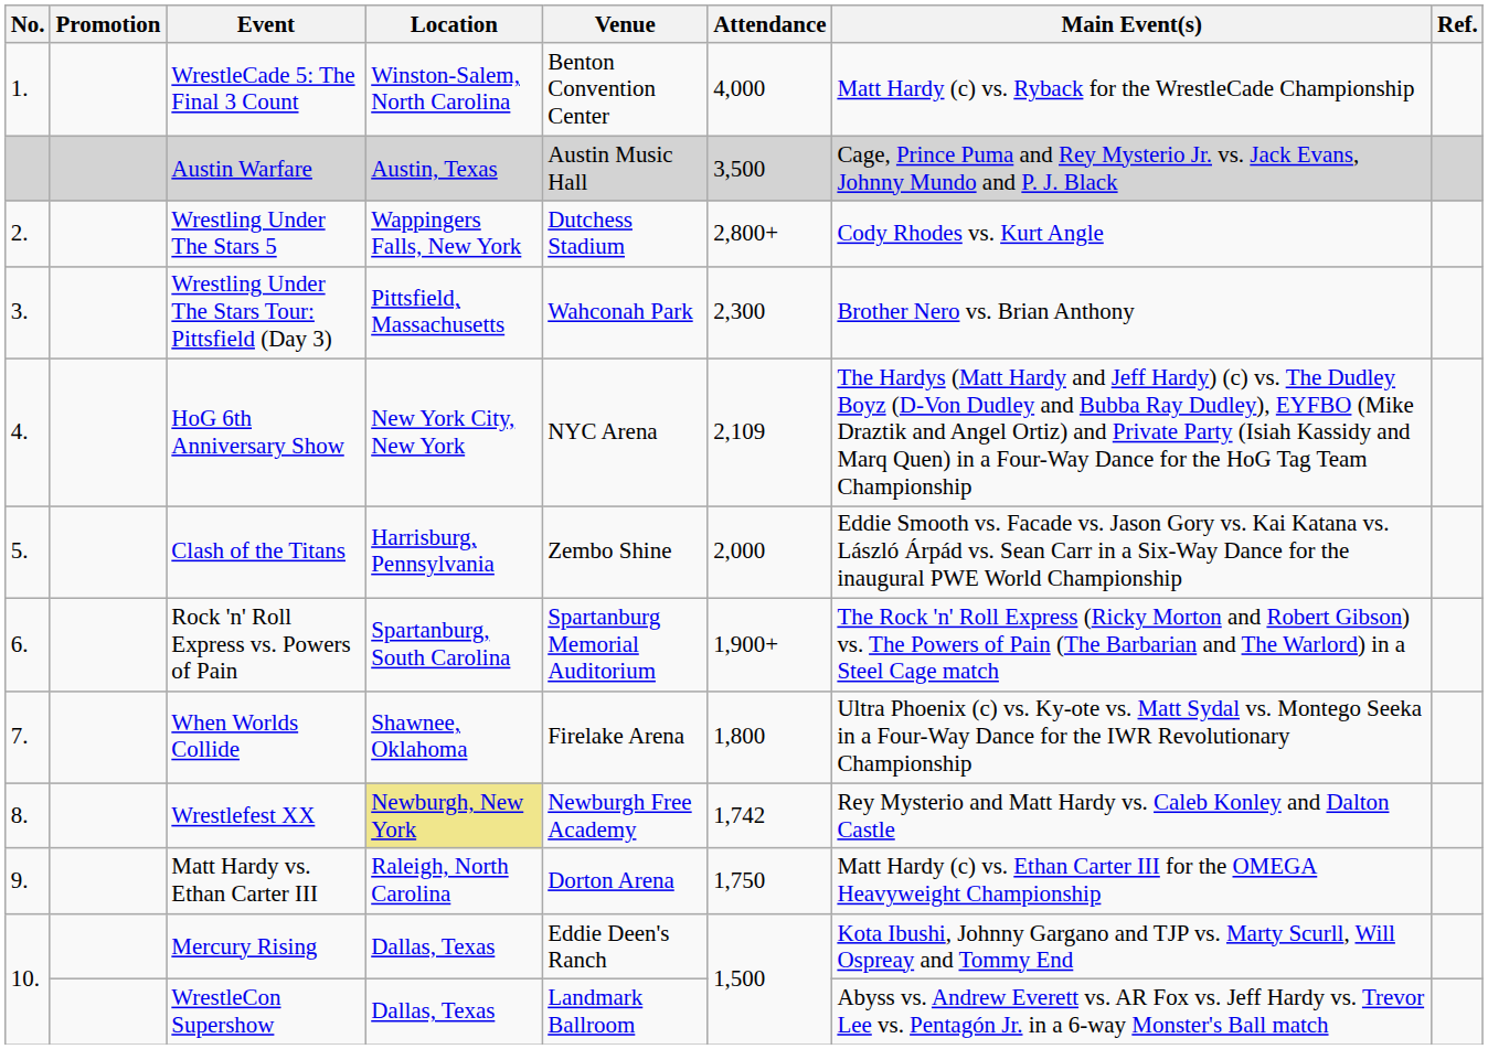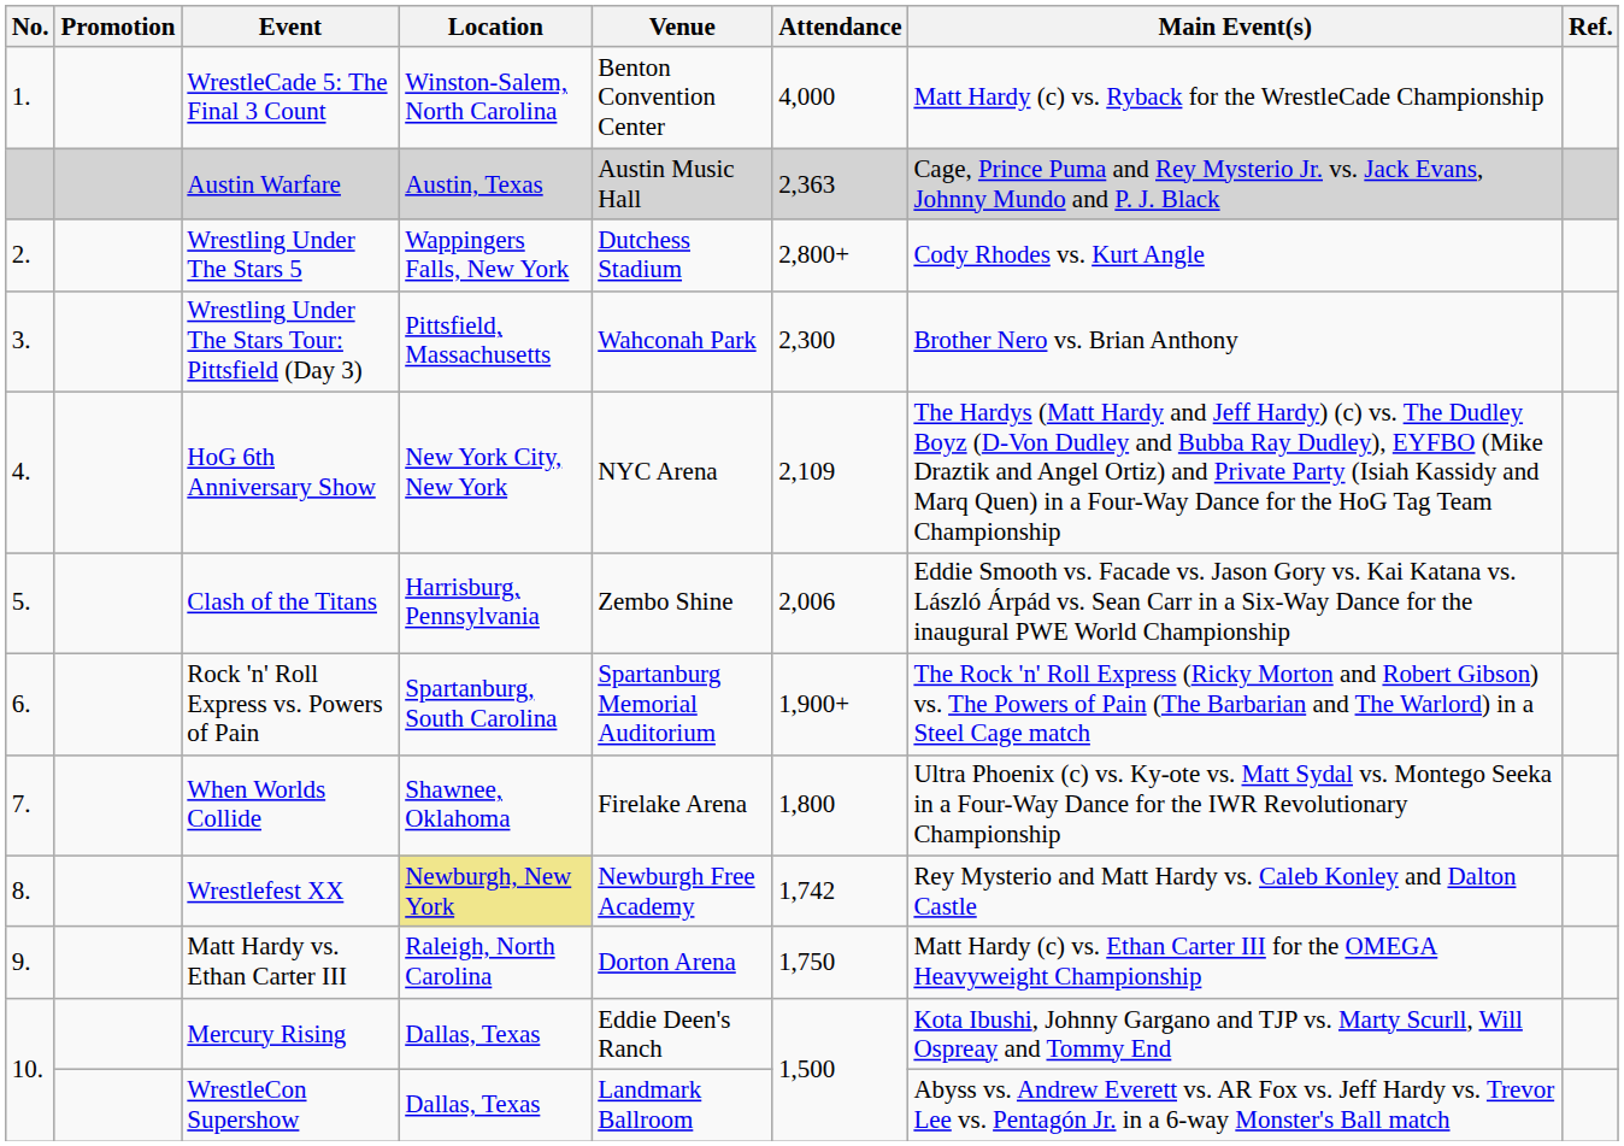 <table class="wikitable sortable" style="font-size:85%;">
 <tr>
 <th>No.</th>
 <th>Promotion</th>
 <th>Event</th>
 <th>Location</th>
 <th>Venue</th>
 <th>Attendance</th>
 <th class=unsortable>Main Event(s)</th>
 <th class=unsortable>Ref.</th>
 </tr>
 <tr>
 <td>1.</td>
 <td></td>
 <td><a href='#'>WrestleCade 5: The Final 3 Count</a> <br> </td>
 <td><a href='#'>Winston-Salem, North Carolina</a></td>
 <td>Benton Convention Center</td>
 <td>4,000</td>
 <td><a href='#'>Matt Hardy</a> (c) vs. <a href='#'>Ryback</a> for the WrestleCade Championship</td>
 <td></td>
 </tr>
 <tr>
 <td bgcolor=lightgrey></td>
 <td bgcolor=lightgrey></td>
 <td bgcolor=lightgrey><a href='#'>Austin Warfare</a> <br> </td>
 <td bgcolor=lightgrey><a href='#'>Austin, Texas</a></td>
 <td bgcolor=lightgrey>Austin Music Hall</td>
-<td bgcolor=lightgrey>3,500</td>
+<td bgcolor=lightgrey>2,363</td>
 <td bgcolor=lightgrey>Cage, <a href='#'>Prince Puma</a> and <a href='#'>Rey Mysterio Jr.</a> vs. <a href='#'>Jack Evans</a>, <a href='#'>Johnny Mundo</a> and <a href='#'>P. J. Black</a></td>
 <td bgcolor=lightgrey></td>
 </tr>
 <tr>
 <td>2.</td>
 <td></td>
 <td><a href='#'>Wrestling Under The Stars 5</a> <br> </td>
 <td><a href='#'>Wappingers Falls, New York</a></td>
 <td><a href='#'>Dutchess Stadium</a></td>
 <td>2,800+</td>
 <td><a href='#'>Cody Rhodes</a> vs. <a href='#'>Kurt Angle</a></td>
 <td></td>
 </tr>
 <tr>
 <td>3.</td>
 <td></td>
 <td><a href='#'>Wrestling Under The Stars Tour: Pittsfield</a> (Day 3) <br> </td>
 <td><a href='#'>Pittsfield, Massachusetts</a></td>
 <td><a href='#'>Wahconah Park</a></td>
 <td>2,300</td>
 <td><a href='#'>Brother Nero</a> vs. Brian Anthony</td>
 <td></td>
 </tr>
 <tr>
 <td>4.</td>
 <td></td>
 <td><a href='#'>HoG 6th Anniversary Show</a> <br> </td>
 <td><a href='#'>New York City, New York</a></td>
 <td>NYC Arena</td>
 <td>2,109</td>
 <td><a href='#'>The Hardys</a> (<a href='#'>Matt Hardy</a> and <a href='#'>Jeff Hardy</a>) (c) vs. <a href='#'>The Dudley Boyz</a> (<a href='#'>D-Von Dudley</a> and <a href='#'>Bubba Ray Dudley</a>), <a href='#'>EYFBO</a> (Mike Draztik and Angel Ortiz) and <a href='#'>Private Party</a> (Isiah Kassidy and Marq Quen) in a Four-Way Dance for the HoG Tag Team Championship</td>
 <td></td>
 </tr>
 <tr>
 <td>5.</td>
 <td></td>
 <td><a href='#'>Clash of the Titans</a> <br> </td>
 <td><a href='#'>Harrisburg, Pennsylvania</a></td>
 <td>Zembo Shine</td>
-<td>2,000</td>
+<td>2,006</td>
 <td>Eddie Smooth vs. Facade vs. Jason Gory vs. Kai Katana vs. László Árpád vs. Sean Carr in a Six-Way Dance for the inaugural PWE World Championship</td>
 <td></td>
 </tr>
 <tr>
 <td>6.</td>
 <td></td>
 <td>Rock 'n' Roll Express vs. Powers of Pain <br> </td>
 <td><a href='#'>Spartanburg, South Carolina</a></td>
 <td><a href='#'>Spartanburg Memorial Auditorium</a></td>
 <td>1,900+</td>
 <td><a href='#'>The Rock 'n' Roll Express</a> (<a href='#'>Ricky Morton</a> and <a href='#'>Robert Gibson</a>) vs. <a href='#'>The Powers of Pain</a> (<a href='#'>The Barbarian</a> and <a href='#'>The Warlord</a>) in a <a href='#'>Steel Cage match</a></td>
 <td></td>
 </tr>
 <tr>
 <td>7.</td>
 <td></td>
 <td><a href='#'>When Worlds Collide</a> <br> </td>
 <td><a href='#'>Shawnee, Oklahoma</a></td>
 <td>Firelake Arena</td>
 <td>1,800</td>
 <td>Ultra Phoenix (c) vs. Ky-ote vs. <a href='#'>Matt Sydal</a> vs. Montego Seeka in a Four-Way Dance for the IWR Revolutionary Championship</td>
 <td></td>
 </tr>
 <tr>
 <td>8.</td>
 <td></td>
 <td><a href='#'>Wrestlefest XX</a> <br> </td>
 <td style="background: khaki;"><a href='#'>Newburgh, New York</a></td>
 <td><a href='#'>Newburgh Free Academy</a></td>
 <td>1,742</td>
 <td>Rey Mysterio and Matt Hardy vs. <a href='#'>Caleb Konley</a> and <a href='#'>Dalton Castle</a></td>
 <td></td>
 </tr>
 <tr>
 <td>9.</td>
 <td></td>
 <td>Matt Hardy vs. Ethan Carter III <br> </td>
 <td><a href='#'>Raleigh, North Carolina</a></td>
 <td><a href='#'>Dorton Arena</a></td>
 <td>1,750</td>
 <td>Matt Hardy (c) vs. <a href='#'>Ethan Carter III</a> for the <a href='#'>OMEGA Heavyweight Championship</a></td>
 <td></td>
 </tr>
 <tr>
 <td rowspan=2>10.</td>
 <td></td>
 <td><a href='#'>Mercury Rising</a> <br> </td>
 <td><a href='#'>Dallas, Texas</a></td>
 <td>Eddie Deen's Ranch</td>
 <td rowspan=2>1,500</td>
 <td><a href='#'>Kota Ibushi</a>, Johnny Gargano and TJP vs. <a href='#'>Marty Scurll</a>, <a href='#'>Will Ospreay</a> and <a href='#'>Tommy End</a></td>
 <td></td>
 </tr>
 <tr>
 <td></td>
 <td><a href='#'>WrestleCon Supershow</a> <br> </td>
 <td><a href='#'>Dallas, Texas</a></td>
 <td><a href='#'>Landmark Ballroom</a></td>
 <td>Abyss vs. <a href='#'>Andrew Everett</a> vs. AR Fox vs. Jeff Hardy vs. <a href='#'>Trevor Lee</a> vs. <a href='#'>Pentagón Jr.</a> in a 6-way <a href='#'>Monster's Ball match</a></td>
 <td></td>
 </tr>
 </table>
